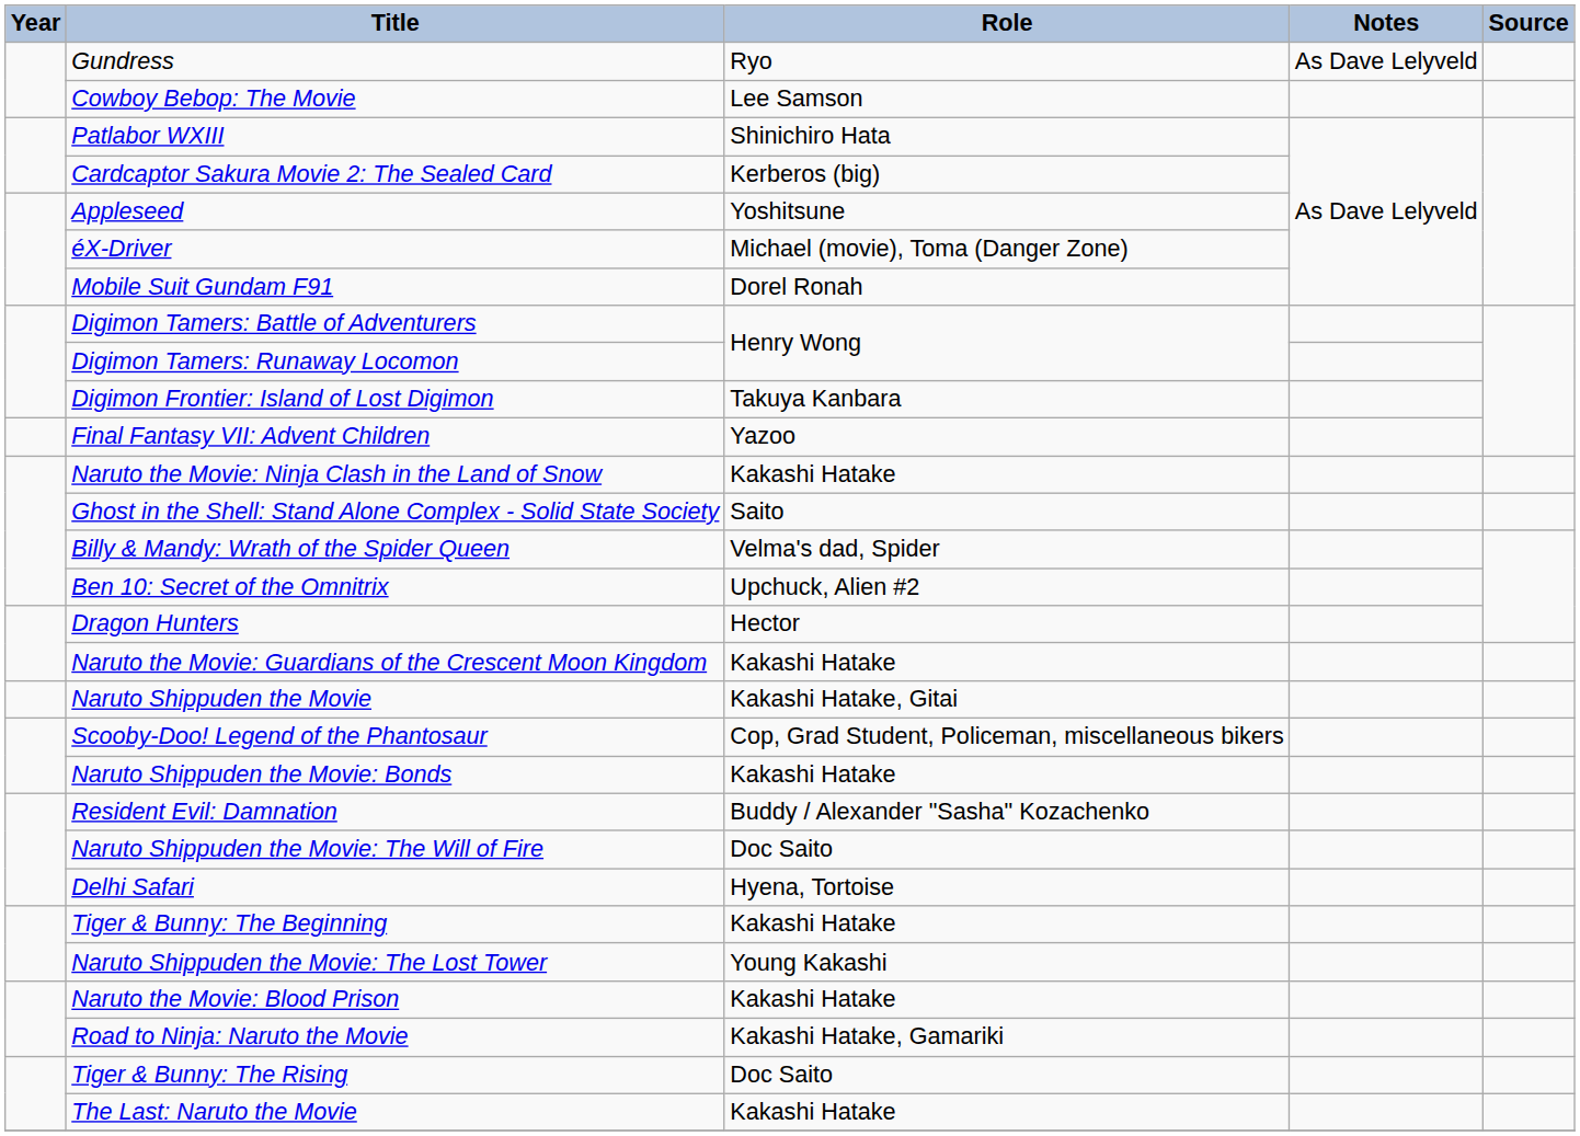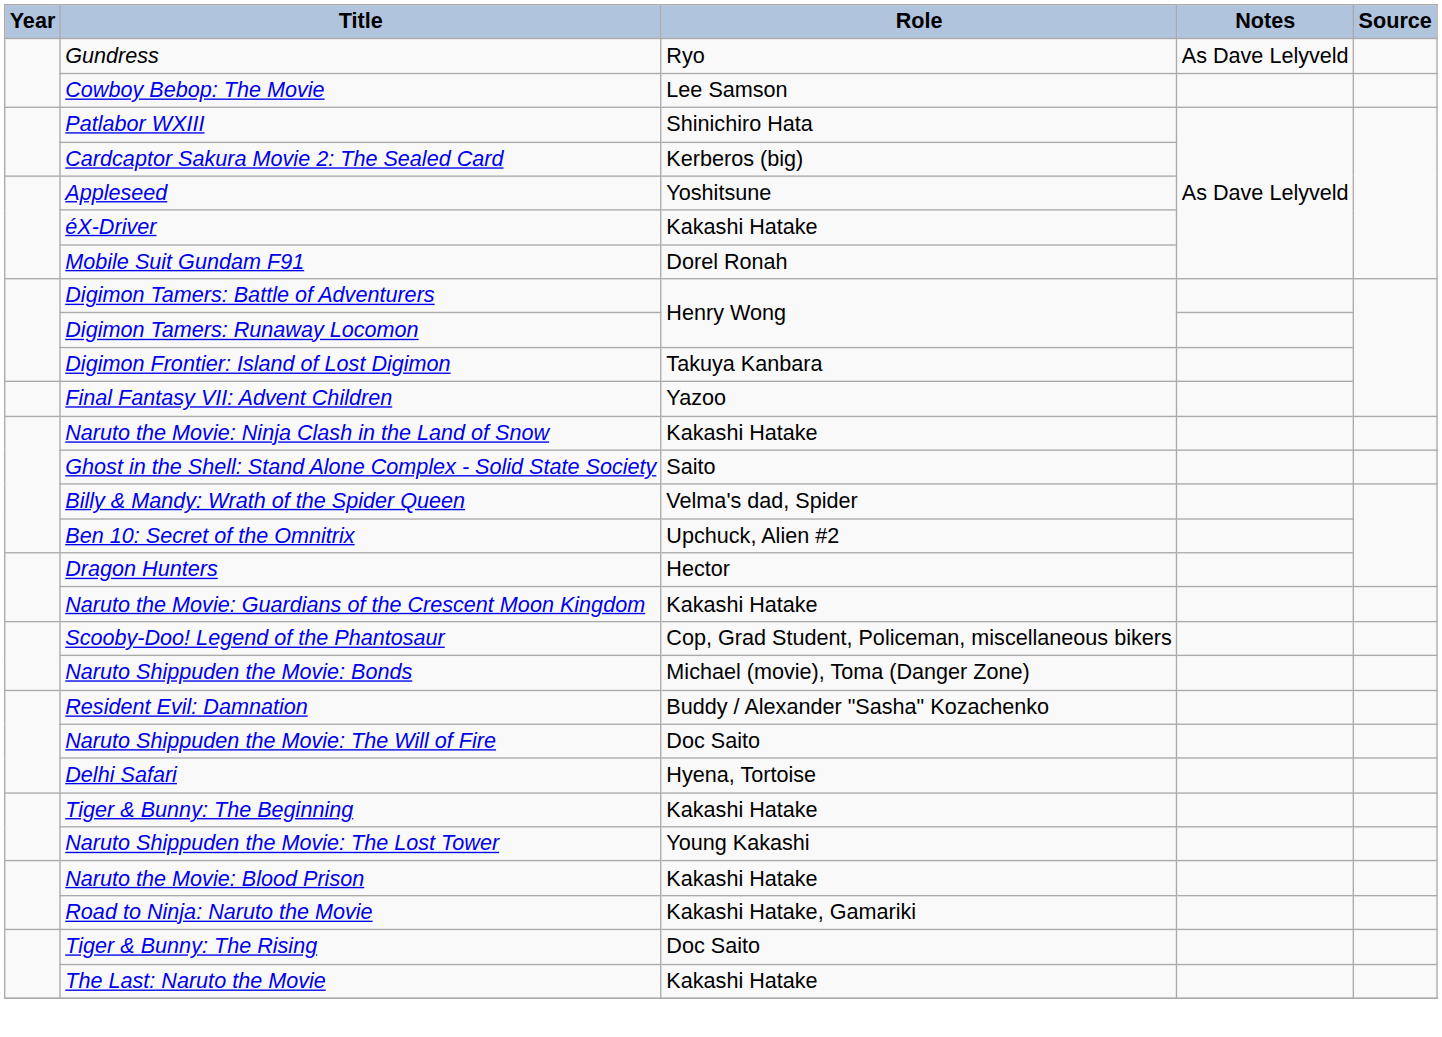 <table class="wikitable sortable">
 <tr>
 <th style="background:#b0c4de;">Year</th>
 <th style="background:#b0c4de;">Title</th>
 <th style="background:#b0c4de;">Role</th>
 <th style="background:#b0c4de;" class="unsortable">Notes</th>
 <th style="background:#b0c4de;" class="unsortable">Source</th>
 </tr>
 <tr>
 <td rowspan="2"></td>
 <td><em>Gundress</em></td>
 <td>Ryo</td>
 <td>As Dave Lelyveld</td>
 <td></td>
 </tr>
 <tr>
 <td><em><a href='#'>Cowboy Bebop: The Movie</a></em></td>
 <td>Lee Samson</td>
 <td></td>
 <td></td>
 </tr>
 <tr>
 <td rowspan="2"></td>
 <td><em><a href='#'>Patlabor WXIII</a></em></td>
 <td>Shinichiro Hata</td>
 <td rowspan="5">As Dave Lelyveld</td>
 <td rowspan="5"></td>
 </tr>
 <tr>
 <td><em><a href='#'>Cardcaptor Sakura Movie 2: The Sealed Card</a></em></td>
 <td>Kerberos (big)</td>
 </tr>
 <tr>
 <td rowspan="3"></td>
 <td><em><a href='#'>Appleseed</a></em></td>
 <td>Yoshitsune</td>
 </tr>
 <tr>
 <td><em><a href='#'>éX-Driver</a></em></td>
-<td>Michael (movie), Toma (Danger Zone)</td>
+<td>Kakashi Hatake</td>
 </tr>
 <tr>
 <td><em><a href='#'>Mobile Suit Gundam F91</a></em></td>
 <td>Dorel Ronah</td>
 </tr>
 <tr>
 <td rowspan="3"></td>
 <td><em><a href='#'>Digimon Tamers: Battle of Adventurers</a></em></td>
 <td rowspan="2">Henry Wong</td>
 <td></td>
 <td rowspan="4"></td>
 </tr>
 <tr>
 <td><em><a href='#'>Digimon Tamers: Runaway Locomon</a></em></td>
 <td></td>
 </tr>
 <tr>
 <td><em><a href='#'>Digimon Frontier: Island of Lost Digimon</a></em></td>
 <td>Takuya Kanbara</td>
 <td></td>
 </tr>
 <tr>
 <td></td>
 <td><em><a href='#'>Final Fantasy VII: Advent Children</a></em></td>
 <td>Yazoo</td>
 <td></td>
 </tr>
 <tr>
 <td rowspan="4"></td>
 <td><em><a href='#'>Naruto the Movie: Ninja Clash in the Land of Snow</a></em></td>
 <td>Kakashi Hatake</td>
 <td></td>
 <td></td>
 </tr>
 <tr>
 <td><em><a href='#'>Ghost in the Shell: Stand Alone Complex - Solid State Society</a></em></td>
 <td>Saito</td>
 <td></td>
 <td></td>
 </tr>
 <tr>
 <td><em><a href='#'>Billy & Mandy: Wrath of the Spider Queen</a></em></td>
 <td>Velma's dad, Spider</td>
 <td></td>
 <td rowspan="3"></td>
 </tr>
 <tr>
 <td><em><a href='#'>Ben 10: Secret of the Omnitrix</a></em></td>
 <td>Upchuck, Alien #2</td>
 <td></td>
 </tr>
 <tr>
 <td rowspan="2"></td>
 <td><em><a href='#'>Dragon Hunters</a></em></td>
 <td>Hector</td>
 <td></td>
 </tr>
 <tr>
 <td><em><a href='#'>Naruto the Movie: Guardians of the Crescent Moon Kingdom</a></em></td>
 <td>Kakashi Hatake</td>
 <td></td>
 <td></td>
 </tr>
 <tr>
-<td></td>
-<td><em><a href='#'>Naruto Shippuden the Movie</a></em></td>
-<td>Kakashi Hatake, Gitai</td>
-<td></td>
-<td></td>
-</tr>
-<tr>
 <td rowspan="2"></td>
 <td><em><a href='#'>Scooby-Doo! Legend of the Phantosaur</a></em></td>
 <td>Cop, Grad Student, Policeman, miscellaneous bikers</td>
 <td></td>
 <td></td>
 </tr>
 <tr>
 <td><em><a href='#'>Naruto Shippuden the Movie: Bonds</a></em></td>
-<td>Kakashi Hatake</td>
+<td>Michael (movie), Toma (Danger Zone)</td>
 <td></td>
 <td></td>
 </tr>
 <tr>
 <td rowspan="3"></td>
 <td><em><a href='#'>Resident Evil: Damnation</a></em></td>
 <td>Buddy / Alexander "Sasha" Kozachenko</td>
 <td></td>
 <td></td>
 </tr>
 <tr>
 <td><em><a href='#'>Naruto Shippuden the Movie: The Will of Fire</a></em></td>
 <td>Doc Saito</td>
 <td></td>
 <td></td>
 </tr>
 <tr>
 <td><em><a href='#'>Delhi Safari</a></em></td>
 <td>Hyena, Tortoise</td>
 <td></td>
 <td></td>
 </tr>
 <tr>
 <td rowspan="2"></td>
 <td><em><a href='#'>Tiger & Bunny: The Beginning</a></em></td>
 <td>Kakashi Hatake</td>
 <td> </td>
 <td> </td>
 </tr>
 <tr>
 <td><em><a href='#'>Naruto Shippuden the Movie: The Lost Tower</a></em></td>
 <td>Young Kakashi</td>
 <td></td>
 <td></td>
 </tr>
 <tr>
 <td rowspan="2"></td>
 <td><em><a href='#'>Naruto the Movie: Blood Prison</a></em></td>
 <td>Kakashi Hatake</td>
 <td></td>
 <td></td>
 </tr>
 <tr>
 <td><em><a href='#'>Road to Ninja: Naruto the Movie</a></em></td>
 <td>Kakashi Hatake, Gamariki</td>
 <td></td>
 <td></td>
 </tr>
 <tr>
 <td rowspan="2"></td>
 <td><em><a href='#'>Tiger & Bunny: The Rising</a></em></td>
 <td>Doc Saito</td>
 <td></td>
 <td></td>
 </tr>
 <tr>
 <td><em><a href='#'>The Last: Naruto the Movie</a></em></td>
 <td>Kakashi Hatake</td>
 <td></td>
 <td></td>
 </tr>
 <tr>
 </tr>
 </table>
